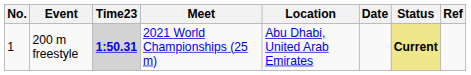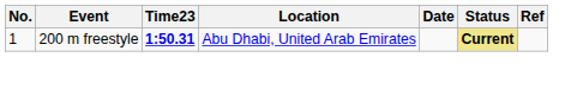 <table class="wikitable sortable">
 <tr>
 <th>No.</th>
 <th>Event</th>
 <th>Time23</th>
-<th>Meet</th>
 <th>Location</th>
 <th>Date</th>
 <th>Status</th>
 <th>Ref</th>
 </tr>
 <tr>
 <td>1</td>
 <td>200 m freestyle</td>
-<td style="background: lightgrey;"><strong><a href='#'>1:50.31</a></strong></td>
-<td><a href='#'>2021 World Championships (25 m)</a></td>
+<td><strong><a href='#'>1:50.31</a></strong></td>
 <td><a href='#'>Abu Dhabi, United Arab Emirates</a></td>
 <td></td>
 <td style="background: khaki;"><strong>Current</strong></td>
 <td></td>
 </tr>
 </table>
